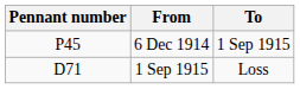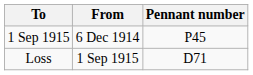 <table class="wikitable" style="text-align:center">
 <tr>
+<th>To</th>
+<th>From</th>
 <th>Pennant number</th>
-<th>From</th>
-<th>To</th>
 </tr>
 <tr>
+<td>1 Sep 1915</td>
+<td>6 Dec 1914</td>
 <td>P45</td>
-<td>6 Dec 1914</td>
-<td>1 Sep 1915</td>
 </tr>
 <tr>
+<td>Loss</td>
+<td>1 Sep 1915</td>
 <td>D71</td>
-<td>1 Sep 1915</td>
-<td>Loss</td>
 </tr>
 </table>
